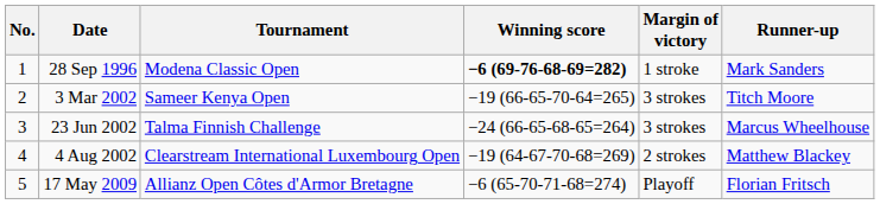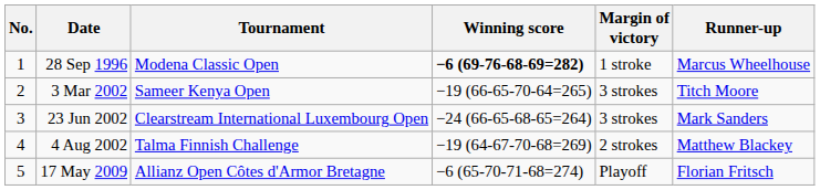 <table class="wikitable" style="font-size:95%;">
 <tr>
 <th>No.</th>
 <th>Date</th>
 <th>Tournament</th>
 <th>Winning score</th>
 <th>Margin of<br>victory</th>
 <th>Runner-up</th>
 </tr>
 <tr>
 <td align=center>1</td>
 <td align=right>28 Sep <a href='#'>1996</a></td>
 <td><a href='#'>Modena Classic Open</a></td>
 <td><strong>−6 (69-76-68-69=282)</strong></td>
 <td>1 stroke</td>
-<td> <a href='#'>Mark Sanders</a></td>
+<td> <a href='#'>Marcus Wheelhouse</a></td>
 </tr>
 <tr>
 <td align=center>2</td>
 <td align=right>3 Mar <a href='#'>2002</a></td>
 <td><a href='#'>Sameer Kenya Open</a></td>
 <td>−19 (66-65-70-64=265)</td>
 <td>3 strokes</td>
 <td> <a href='#'>Titch Moore</a></td>
 </tr>
 <tr>
 <td align=center>3</td>
 <td align=right>23 Jun 2002</td>
-<td><a href='#'>Talma Finnish Challenge</a></td>
+<td><a href='#'>Clearstream International Luxembourg Open</a></td>
 <td>−24 (66-65-68-65=264)</td>
 <td>3 strokes</td>
-<td> <a href='#'>Marcus Wheelhouse</a></td>
+<td> <a href='#'>Mark Sanders</a></td>
 </tr>
 <tr>
 <td align=center>4</td>
 <td align=right>4 Aug 2002</td>
-<td><a href='#'>Clearstream International Luxembourg Open</a></td>
+<td><a href='#'>Talma Finnish Challenge</a></td>
 <td>−19 (64-67-70-68=269)</td>
 <td>2 strokes</td>
 <td> <a href='#'>Matthew Blackey</a></td>
 </tr>
 <tr>
 <td align=center>5</td>
 <td align=right>17 May <a href='#'>2009</a></td>
 <td><a href='#'>Allianz Open Côtes d'Armor Bretagne</a></td>
 <td>−6 (65-70-71-68=274)</td>
 <td>Playoff</td>
 <td> <a href='#'>Florian Fritsch</a></td>
 </tr>
 </table>
